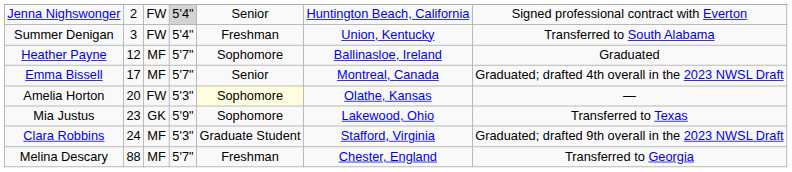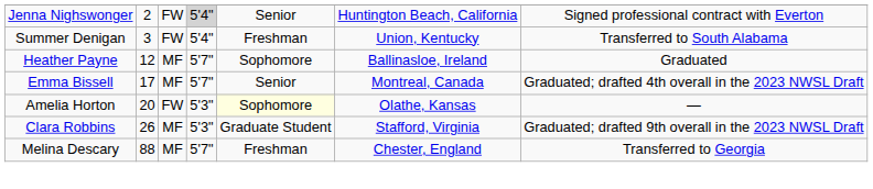 <table class="wikitable sortable" style="text-align:center;" border="1">
 <tr align=center>
 </tr>
 <tr>
 <td><a href='#'>Jenna Nighswonger</a></td>
 <td>2</td>
 <td>FW</td>
 <td style="background: lightgrey;">5'4"</td>
 <td>Senior</td>
 <td><a href='#'>Huntington Beach, California</a></td>
 <td>Signed professional contract with <a href='#'>Everton</a></td>
 </tr>
 <tr>
 <td>Summer Denigan</td>
 <td>3</td>
 <td>FW</td>
 <td>5'4"</td>
 <td>Freshman</td>
 <td><a href='#'>Union, Kentucky</a></td>
 <td>Transferred to <a href='#'>South Alabama</a></td>
 </tr>
 <tr>
 <td><a href='#'>Heather Payne</a></td>
 <td>12</td>
 <td>MF</td>
 <td>5'7"</td>
 <td>Sophomore</td>
 <td><a href='#'>Ballinasloe, Ireland</a></td>
 <td>Graduated</td>
 </tr>
 <tr>
 <td><a href='#'>Emma Bissell</a></td>
 <td>17</td>
 <td>MF</td>
 <td>5'7"</td>
 <td>Senior</td>
 <td><a href='#'>Montreal, Canada</a></td>
 <td>Graduated; drafted 4th overall in the <a href='#'>2023 NWSL Draft</a></td>
 </tr>
 <tr>
 <td>Amelia Horton</td>
 <td>20</td>
 <td>FW</td>
 <td>5'3"</td>
 <td style="background: lightyellow;">Sophomore</td>
 <td><a href='#'>Olathe, Kansas</a></td>
 <td>—</td>
 </tr>
 <tr>
-<td>Mia Justus</td>
-<td>23</td>
-<td>GK</td>
-<td>5'9"</td>
-<td>Sophomore</td>
-<td><a href='#'>Lakewood, Ohio</a></td>
-<td>Transferred to <a href='#'>Texas</a></td>
-</tr>
-<tr>
 <td><a href='#'>Clara Robbins</a></td>
-<td>24</td>
+<td>26</td>
 <td>MF</td>
 <td>5'3"</td>
 <td>Graduate Student</td>
 <td><a href='#'>Stafford, Virginia</a></td>
 <td>Graduated; drafted 9th overall in the <a href='#'>2023 NWSL Draft</a></td>
 </tr>
 <tr>
 <td>Melina Descary</td>
 <td>88</td>
 <td>MF</td>
 <td>5'7"</td>
 <td>Freshman</td>
 <td><a href='#'>Chester, England</a></td>
 <td>Transferred to <a href='#'>Georgia</a></td>
 </tr>
 </table>
